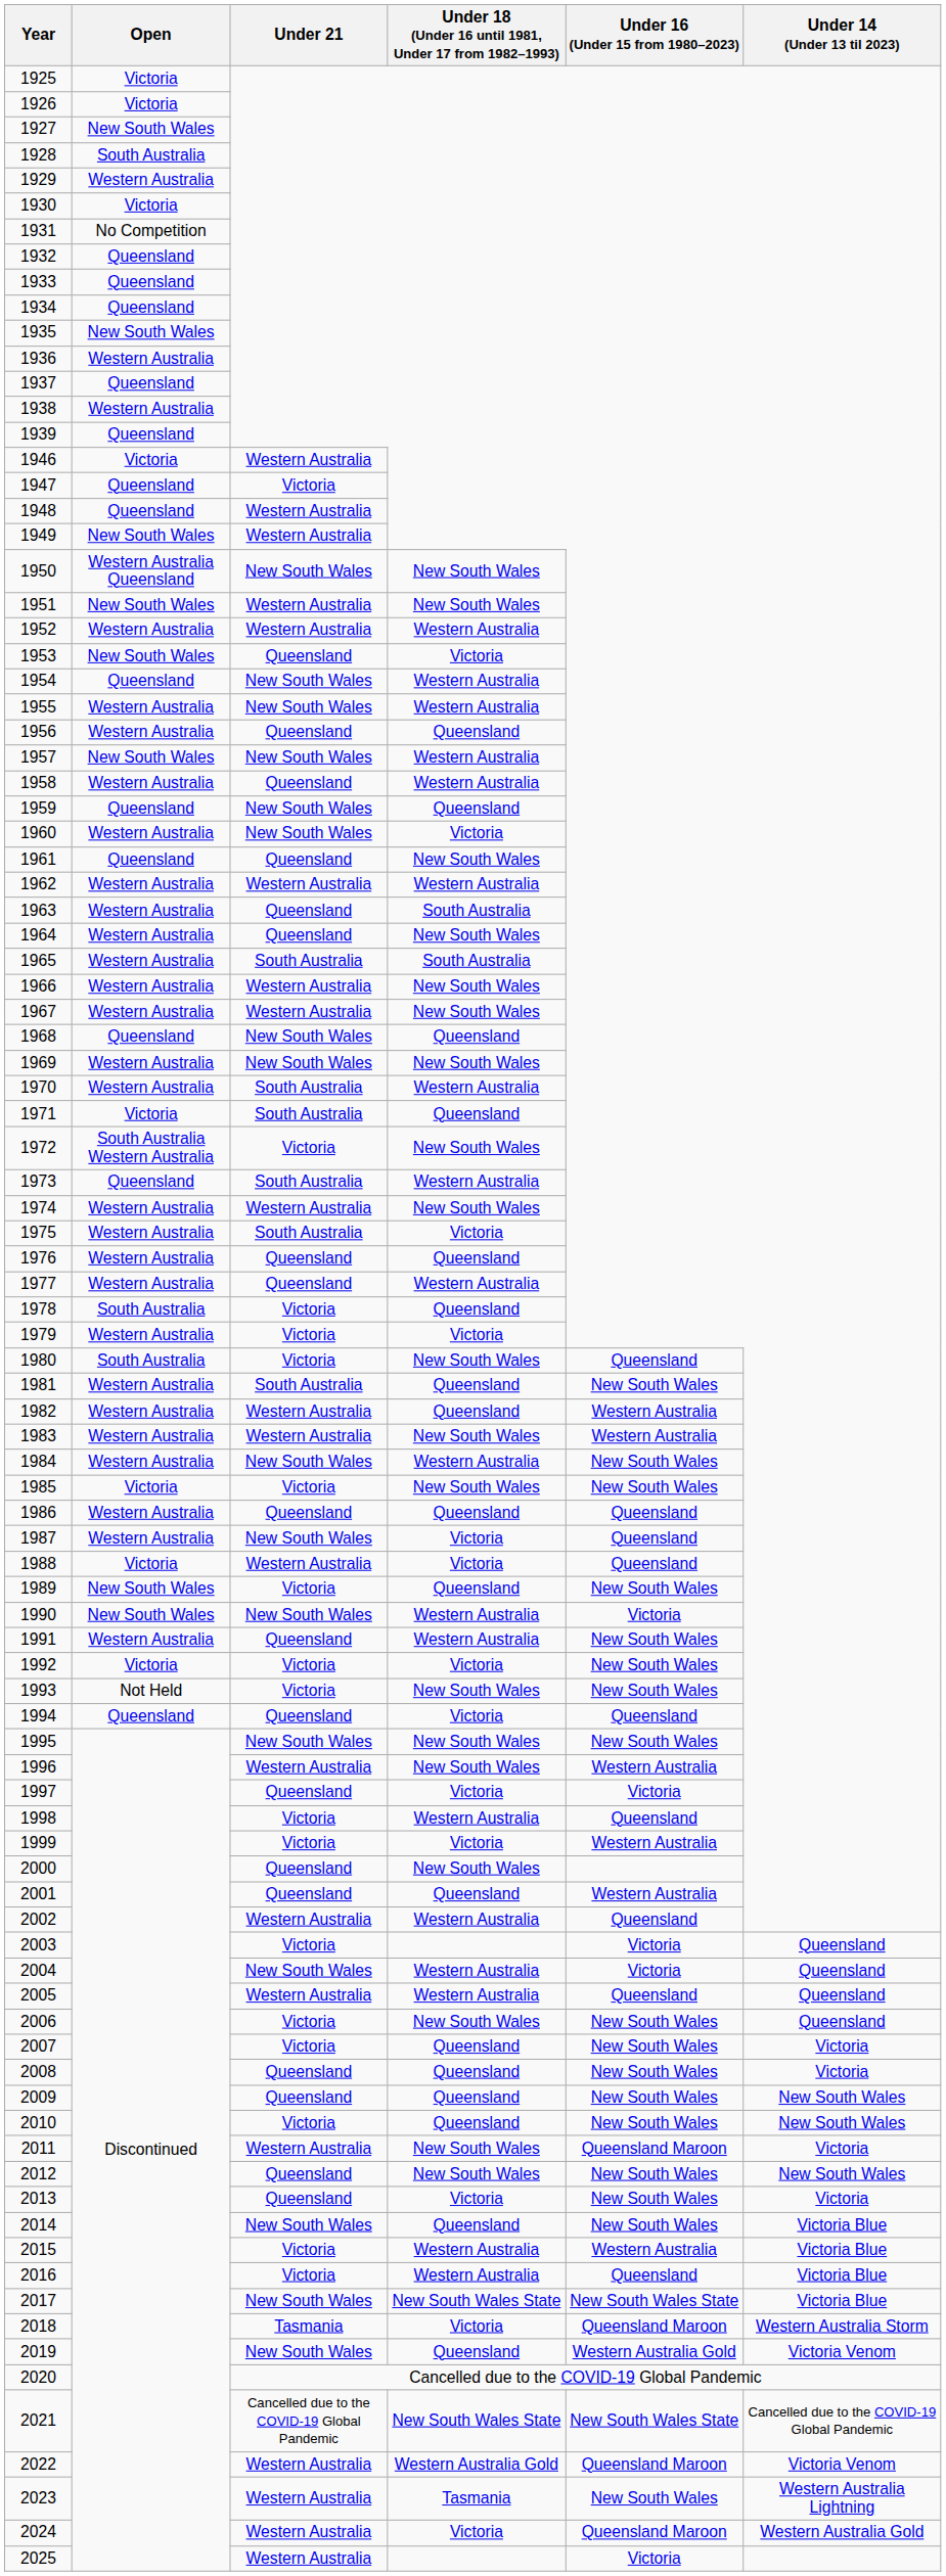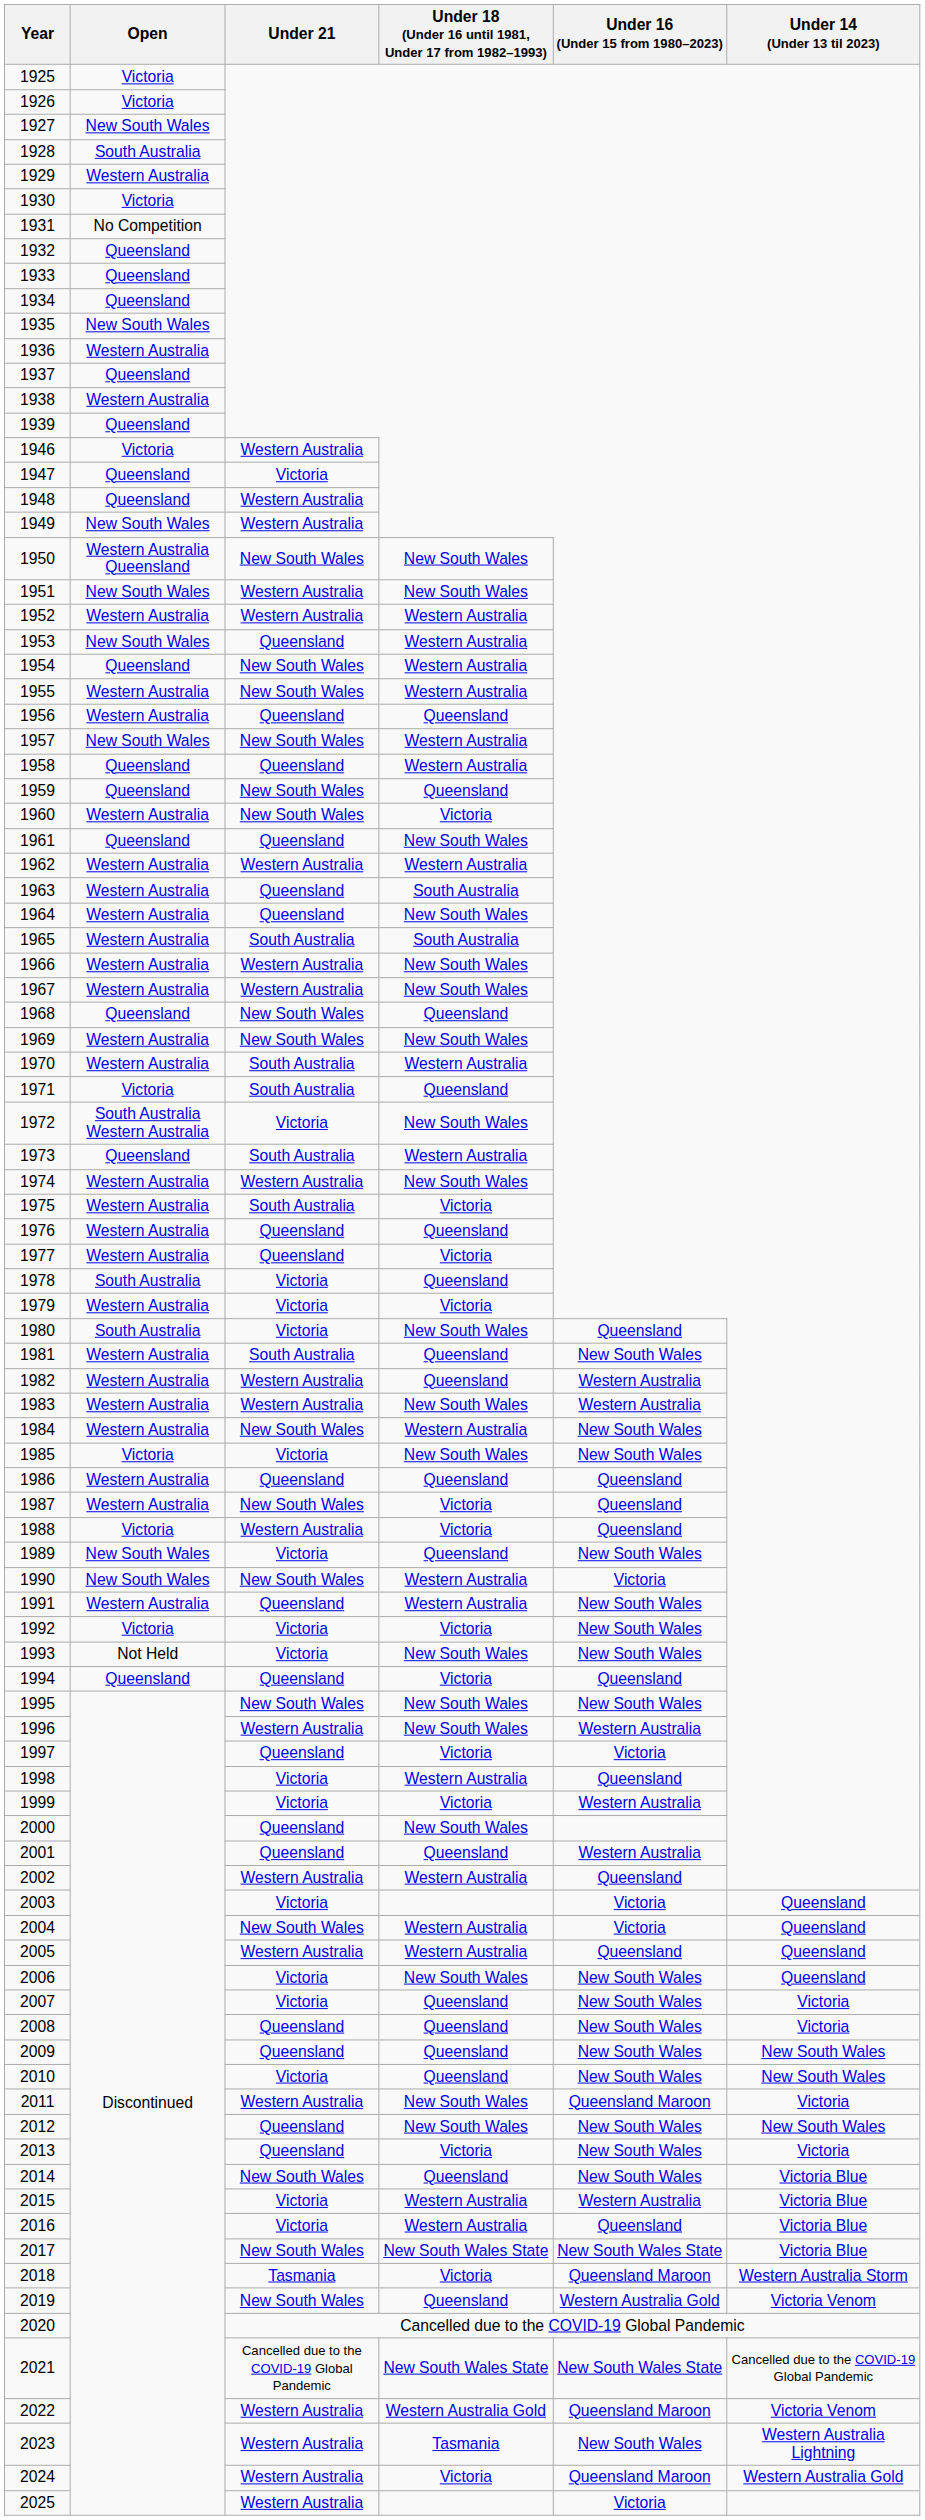 <table class="wikitable">
 <tr align=center>
 <th style="width: 60px;">Year</th>
 <th style="width: 150px;">Open</th>
 <th style="width: 150px;">Under 21</th>
 <th style="width: 170px;">Under 18<br><small>(Under 16 until 1981, Under 17 from 1982–1993)</small></th>
 <th style="width: 170px;">Under 16<br><small>(Under 15 from 1980–2023)</small></th>
 <th style="width: 190px;">Under 14<br><small>(Under 13 til 2023)</small></th>
 </tr>
 <tr align=center>
 <td>1925</td>
 <td><a href='#'>Victoria</a></td>
 </tr>
 <tr align=center>
 <td>1926</td>
 <td><a href='#'>Victoria</a></td>
 </tr>
 <tr align=center>
 <td>1927</td>
 <td><a href='#'>New South Wales</a></td>
 </tr>
 <tr align=center>
 <td>1928</td>
 <td><a href='#'>South Australia</a></td>
 </tr>
 <tr align=center>
 <td>1929</td>
 <td><a href='#'>Western Australia</a></td>
 </tr>
 <tr align=center>
 <td>1930</td>
 <td><a href='#'>Victoria</a></td>
 </tr>
 <tr align=center>
 <td>1931</td>
 <td>No Competition</td>
 </tr>
 <tr align=center>
 <td>1932</td>
 <td><a href='#'>Queensland</a></td>
 </tr>
 <tr align=center>
 <td>1933</td>
 <td><a href='#'>Queensland</a></td>
 </tr>
 <tr align=center>
 <td>1934</td>
 <td><a href='#'>Queensland</a></td>
 </tr>
 <tr align=center>
 <td>1935</td>
 <td><a href='#'>New South Wales</a></td>
 </tr>
 <tr align=center>
 <td>1936</td>
 <td><a href='#'>Western Australia</a></td>
 </tr>
 <tr align=center>
 <td>1937</td>
 <td><a href='#'>Queensland</a></td>
 </tr>
 <tr align=center>
 <td>1938</td>
 <td><a href='#'>Western Australia</a></td>
 </tr>
 <tr align=center>
 <td>1939</td>
 <td><a href='#'>Queensland</a></td>
 </tr>
 <tr align=center>
 <td>1946</td>
 <td><a href='#'>Victoria</a></td>
 <td><a href='#'>Western Australia</a></td>
 </tr>
 <tr align=center>
 <td>1947</td>
 <td><a href='#'>Queensland</a></td>
 <td><a href='#'>Victoria</a></td>
 </tr>
 <tr align=center>
 <td>1948</td>
 <td><a href='#'>Queensland</a></td>
 <td><a href='#'>Western Australia</a></td>
 </tr>
 <tr align=center>
 <td>1949</td>
 <td><a href='#'>New South Wales</a></td>
 <td><a href='#'>Western Australia</a></td>
 </tr>
 <tr align=center>
 <td>1950</td>
 <td><a href='#'>Western Australia</a><br><a href='#'>Queensland</a></td>
 <td><a href='#'>New South Wales</a></td>
 <td><a href='#'>New South Wales</a></td>
 </tr>
 <tr align=center>
 <td>1951</td>
 <td><a href='#'>New South Wales</a></td>
 <td><a href='#'>Western Australia</a></td>
 <td><a href='#'>New South Wales</a></td>
 </tr>
 <tr align=center>
 <td>1952</td>
 <td><a href='#'>Western Australia</a></td>
 <td><a href='#'>Western Australia</a></td>
 <td><a href='#'>Western Australia</a></td>
 </tr>
 <tr align=center>
 <td>1953</td>
 <td><a href='#'>New South Wales</a></td>
 <td><a href='#'>Queensland</a></td>
-<td><a href='#'>Victoria</a></td>
+<td><a href='#'>Western Australia</a></td>
 </tr>
 <tr align=center>
 <td>1954</td>
 <td><a href='#'>Queensland</a></td>
 <td><a href='#'>New South Wales</a></td>
 <td><a href='#'>Western Australia</a></td>
 </tr>
 <tr align=center>
 <td>1955</td>
 <td><a href='#'>Western Australia</a></td>
 <td><a href='#'>New South Wales</a></td>
 <td><a href='#'>Western Australia</a></td>
 </tr>
 <tr align=center>
 <td>1956</td>
 <td><a href='#'>Western Australia</a></td>
 <td><a href='#'>Queensland</a></td>
 <td><a href='#'>Queensland</a></td>
 </tr>
 <tr align=center>
 <td>1957</td>
 <td><a href='#'>New South Wales</a></td>
 <td><a href='#'>New South Wales</a></td>
 <td><a href='#'>Western Australia</a></td>
 </tr>
 <tr align=center>
 <td>1958</td>
-<td><a href='#'>Western Australia</a></td>
+<td><a href='#'>Queensland</a></td>
 <td><a href='#'>Queensland</a></td>
 <td><a href='#'>Western Australia</a></td>
 </tr>
 <tr align=center>
 <td>1959</td>
 <td><a href='#'>Queensland</a></td>
 <td><a href='#'>New South Wales</a></td>
 <td><a href='#'>Queensland</a></td>
 </tr>
 <tr align=center>
 <td>1960</td>
 <td><a href='#'>Western Australia</a></td>
 <td><a href='#'>New South Wales</a></td>
 <td><a href='#'>Victoria</a></td>
 </tr>
 <tr align=center>
 <td>1961</td>
 <td><a href='#'>Queensland</a></td>
 <td><a href='#'>Queensland</a></td>
 <td><a href='#'>New South Wales</a></td>
 </tr>
 <tr align=center>
 <td>1962</td>
 <td><a href='#'>Western Australia</a></td>
 <td><a href='#'>Western Australia</a></td>
 <td><a href='#'>Western Australia</a></td>
 </tr>
 <tr align=center>
 <td>1963</td>
 <td><a href='#'>Western Australia</a></td>
 <td><a href='#'>Queensland</a></td>
 <td><a href='#'>South Australia</a></td>
 </tr>
 <tr align=center>
 <td>1964</td>
 <td><a href='#'>Western Australia</a></td>
 <td><a href='#'>Queensland</a></td>
 <td><a href='#'>New South Wales</a></td>
 </tr>
 <tr align=center>
 <td>1965</td>
 <td><a href='#'>Western Australia</a></td>
 <td><a href='#'>South Australia</a></td>
 <td><a href='#'>South Australia</a></td>
 </tr>
 <tr align=center>
 <td>1966</td>
 <td><a href='#'>Western Australia</a></td>
 <td><a href='#'>Western Australia</a></td>
 <td><a href='#'>New South Wales</a></td>
 </tr>
 <tr align=center>
 <td>1967</td>
 <td><a href='#'>Western Australia</a></td>
 <td><a href='#'>Western Australia</a></td>
 <td><a href='#'>New South Wales</a></td>
 </tr>
 <tr align=center>
 <td>1968</td>
 <td><a href='#'>Queensland</a></td>
 <td><a href='#'>New South Wales</a></td>
 <td><a href='#'>Queensland</a></td>
 </tr>
 <tr align=center>
 <td>1969</td>
 <td><a href='#'>Western Australia</a></td>
 <td><a href='#'>New South Wales</a></td>
 <td><a href='#'>New South Wales</a></td>
 </tr>
 <tr align=center>
 <td>1970</td>
 <td><a href='#'>Western Australia</a></td>
 <td><a href='#'>South Australia</a></td>
 <td><a href='#'>Western Australia</a></td>
 </tr>
 <tr align=center>
 <td>1971</td>
 <td><a href='#'>Victoria</a></td>
 <td><a href='#'>South Australia</a></td>
 <td><a href='#'>Queensland</a></td>
 </tr>
 <tr align=center>
 <td>1972</td>
 <td><a href='#'>South Australia</a><br><a href='#'>Western Australia</a></td>
 <td><a href='#'>Victoria</a></td>
 <td><a href='#'>New South Wales</a></td>
 </tr>
 <tr align=center>
 <td>1973</td>
 <td><a href='#'>Queensland</a></td>
 <td><a href='#'>South Australia</a></td>
 <td><a href='#'>Western Australia</a></td>
 </tr>
 <tr align=center>
 <td>1974</td>
 <td><a href='#'>Western Australia</a></td>
 <td><a href='#'>Western Australia</a></td>
 <td><a href='#'>New South Wales</a></td>
 </tr>
 <tr align=center>
 <td>1975</td>
 <td><a href='#'>Western Australia</a></td>
 <td><a href='#'>South Australia</a></td>
 <td><a href='#'>Victoria</a></td>
 </tr>
 <tr align=center>
 <td>1976</td>
 <td><a href='#'>Western Australia</a></td>
 <td><a href='#'>Queensland</a></td>
 <td><a href='#'>Queensland</a></td>
 </tr>
 <tr align=center>
 <td>1977</td>
 <td><a href='#'>Western Australia</a></td>
 <td><a href='#'>Queensland</a></td>
-<td><a href='#'>Western Australia</a></td>
+<td><a href='#'>Victoria</a></td>
 </tr>
 <tr align=center>
 <td>1978</td>
 <td><a href='#'>South Australia</a></td>
 <td><a href='#'>Victoria</a></td>
 <td><a href='#'>Queensland</a></td>
 </tr>
 <tr align=center>
 <td>1979</td>
 <td><a href='#'>Western Australia</a></td>
 <td><a href='#'>Victoria</a></td>
 <td><a href='#'>Victoria</a></td>
 </tr>
 <tr align=center>
 <td>1980</td>
 <td><a href='#'>South Australia</a></td>
 <td><a href='#'>Victoria</a></td>
 <td><a href='#'>New South Wales</a></td>
 <td><a href='#'>Queensland</a></td>
 </tr>
 <tr align=center>
 <td>1981</td>
 <td><a href='#'>Western Australia</a></td>
 <td><a href='#'>South Australia</a></td>
 <td><a href='#'>Queensland</a></td>
 <td><a href='#'>New South Wales</a></td>
 </tr>
 <tr align=center>
 <td>1982</td>
 <td><a href='#'>Western Australia</a></td>
 <td><a href='#'>Western Australia</a></td>
 <td><a href='#'>Queensland</a></td>
 <td><a href='#'>Western Australia</a></td>
 </tr>
 <tr align=center>
 <td>1983</td>
 <td><a href='#'>Western Australia</a></td>
 <td><a href='#'>Western Australia</a></td>
 <td><a href='#'>New South Wales</a></td>
 <td><a href='#'>Western Australia</a></td>
 </tr>
 <tr align=center>
 <td>1984</td>
 <td><a href='#'>Western Australia</a></td>
 <td><a href='#'>New South Wales</a></td>
 <td><a href='#'>Western Australia</a></td>
 <td><a href='#'>New South Wales</a></td>
 </tr>
 <tr align=center>
 <td>1985</td>
 <td><a href='#'>Victoria</a></td>
 <td><a href='#'>Victoria</a></td>
 <td><a href='#'>New South Wales</a></td>
 <td><a href='#'>New South Wales</a></td>
 </tr>
 <tr align=center>
 <td>1986</td>
 <td><a href='#'>Western Australia</a></td>
 <td><a href='#'>Queensland</a></td>
 <td><a href='#'>Queensland</a></td>
 <td><a href='#'>Queensland</a></td>
 </tr>
 <tr align=center>
 <td>1987</td>
 <td><a href='#'>Western Australia</a></td>
 <td><a href='#'>New South Wales</a></td>
 <td><a href='#'>Victoria</a></td>
 <td><a href='#'>Queensland</a></td>
 </tr>
 <tr align=center>
 <td>1988</td>
 <td><a href='#'>Victoria</a></td>
 <td><a href='#'>Western Australia</a></td>
 <td><a href='#'>Victoria</a></td>
 <td><a href='#'>Queensland</a></td>
 </tr>
 <tr align=center>
 <td>1989</td>
 <td><a href='#'>New South Wales</a></td>
 <td><a href='#'>Victoria</a></td>
 <td><a href='#'>Queensland</a></td>
 <td><a href='#'>New South Wales</a></td>
 </tr>
 <tr align=center>
 <td>1990</td>
 <td><a href='#'>New South Wales</a></td>
 <td><a href='#'>New South Wales</a></td>
 <td><a href='#'>Western Australia</a></td>
 <td><a href='#'>Victoria</a></td>
 </tr>
 <tr align=center>
 <td>1991</td>
 <td><a href='#'>Western Australia</a></td>
 <td><a href='#'>Queensland</a></td>
 <td><a href='#'>Western Australia</a></td>
 <td><a href='#'>New South Wales</a></td>
 </tr>
 <tr align=center>
 <td>1992</td>
 <td><a href='#'>Victoria</a></td>
 <td><a href='#'>Victoria</a></td>
 <td><a href='#'>Victoria</a></td>
 <td><a href='#'>New South Wales</a></td>
 </tr>
 <tr align=center>
 <td>1993</td>
 <td>Not Held</td>
 <td><a href='#'>Victoria</a></td>
 <td><a href='#'>New South Wales</a></td>
 <td><a href='#'>New South Wales</a></td>
 </tr>
 <tr align=center>
 <td>1994</td>
 <td><a href='#'>Queensland</a></td>
 <td><a href='#'>Queensland</a></td>
 <td><a href='#'>Victoria</a></td>
 <td><a href='#'>Queensland</a></td>
 </tr>
 <tr align=center>
 <td>1995</td>
 <td rowspan="31">Discontinued</td>
 <td><a href='#'>New South Wales</a></td>
 <td><a href='#'>New South Wales</a></td>
 <td><a href='#'>New South Wales</a></td>
 </tr>
 <tr align=center>
 <td>1996</td>
 <td><a href='#'>Western Australia</a></td>
 <td><a href='#'>New South Wales</a></td>
 <td><a href='#'>Western Australia</a></td>
 </tr>
 <tr align=center>
 <td>1997</td>
 <td><a href='#'>Queensland</a></td>
 <td><a href='#'>Victoria</a></td>
 <td><a href='#'>Victoria</a></td>
 </tr>
 <tr align=center>
 <td>1998</td>
 <td><a href='#'>Victoria</a></td>
 <td><a href='#'>Western Australia</a></td>
 <td><a href='#'>Queensland</a></td>
 </tr>
 <tr align=center>
 <td>1999</td>
 <td><a href='#'>Victoria</a></td>
 <td><a href='#'>Victoria</a></td>
 <td><a href='#'>Western Australia</a></td>
 </tr>
 <tr align=center>
 <td>2000</td>
 <td><a href='#'>Queensland</a></td>
 <td><a href='#'>New South Wales</a></td>
 <td></td>
 </tr>
 <tr align=center>
 <td>2001</td>
 <td><a href='#'>Queensland</a></td>
 <td><a href='#'>Queensland</a></td>
 <td><a href='#'>Western Australia</a></td>
 </tr>
 <tr align=center>
 <td>2002</td>
 <td><a href='#'>Western Australia</a></td>
 <td><a href='#'>Western Australia</a></td>
 <td><a href='#'>Queensland</a></td>
 </tr>
 <tr align=center>
 <td>2003</td>
 <td><a href='#'>Victoria</a></td>
 <td></td>
 <td><a href='#'>Victoria</a></td>
 <td><a href='#'>Queensland</a></td>
 </tr>
 <tr align=center>
 <td>2004</td>
 <td><a href='#'>New South Wales</a></td>
 <td><a href='#'>Western Australia</a></td>
 <td><a href='#'>Victoria</a></td>
 <td><a href='#'>Queensland</a></td>
 </tr>
 <tr align=center>
 <td>2005</td>
 <td><a href='#'>Western Australia</a></td>
 <td><a href='#'>Western Australia</a></td>
 <td><a href='#'>Queensland</a></td>
 <td><a href='#'>Queensland</a></td>
 </tr>
 <tr align=center>
 <td>2006</td>
 <td><a href='#'>Victoria</a></td>
 <td><a href='#'>New South Wales</a></td>
 <td><a href='#'>New South Wales</a></td>
 <td><a href='#'>Queensland</a></td>
 </tr>
 <tr align=center>
 <td>2007</td>
 <td><a href='#'>Victoria</a></td>
 <td><a href='#'>Queensland</a></td>
 <td><a href='#'>New South Wales</a></td>
 <td><a href='#'>Victoria</a></td>
 </tr>
 <tr align=center>
 <td>2008</td>
 <td><a href='#'>Queensland</a></td>
 <td><a href='#'>Queensland</a></td>
 <td><a href='#'>New South Wales</a></td>
 <td><a href='#'>Victoria</a></td>
 </tr>
 <tr align=center>
 <td>2009</td>
 <td><a href='#'>Queensland</a></td>
 <td><a href='#'>Queensland</a></td>
 <td><a href='#'>New South Wales</a></td>
 <td><a href='#'>New South Wales</a></td>
 </tr>
 <tr align=center>
 <td>2010</td>
 <td><a href='#'>Victoria</a></td>
 <td><a href='#'>Queensland</a></td>
 <td><a href='#'>New South Wales</a></td>
 <td><a href='#'>New South Wales</a></td>
 </tr>
 <tr align=center>
 <td>2011</td>
 <td><a href='#'>Western Australia</a></td>
 <td><a href='#'>New South Wales</a></td>
 <td><a href='#'>Queensland Maroon</a></td>
 <td><a href='#'>Victoria</a></td>
 </tr>
 <tr align=center>
 <td>2012</td>
 <td><a href='#'>Queensland</a></td>
 <td><a href='#'>New South Wales</a></td>
 <td><a href='#'>New South Wales</a></td>
 <td><a href='#'>New South Wales</a></td>
 </tr>
 <tr align=center>
 <td>2013</td>
 <td><a href='#'>Queensland</a></td>
 <td><a href='#'>Victoria</a></td>
 <td><a href='#'>New South Wales</a></td>
 <td><a href='#'>Victoria</a></td>
 </tr>
 <tr align=center>
 <td>2014</td>
 <td><a href='#'>New South Wales</a></td>
 <td><a href='#'>Queensland</a></td>
 <td><a href='#'>New South Wales</a></td>
 <td><a href='#'>Victoria Blue</a></td>
 </tr>
 <tr align=center>
 <td>2015</td>
 <td><a href='#'>Victoria</a></td>
 <td><a href='#'>Western Australia</a></td>
 <td><a href='#'>Western Australia</a></td>
 <td><a href='#'>Victoria Blue</a></td>
 </tr>
 <tr align=center>
 <td>2016</td>
 <td><a href='#'>Victoria</a></td>
 <td><a href='#'>Western Australia</a></td>
 <td><a href='#'>Queensland</a></td>
 <td><a href='#'>Victoria Blue</a></td>
 </tr>
 <tr align=center>
 <td>2017</td>
 <td><a href='#'>New South Wales</a></td>
 <td><a href='#'>New South Wales State</a></td>
 <td><a href='#'>New South Wales State</a></td>
 <td><a href='#'>Victoria Blue</a></td>
 </tr>
 <tr align=center>
 <td>2018</td>
 <td><a href='#'>Tasmania</a></td>
 <td><a href='#'>Victoria</a></td>
 <td><a href='#'>Queensland Maroon</a></td>
 <td><a href='#'>Western Australia Storm</a></td>
 </tr>
 <tr align=center>
 <td>2019</td>
 <td><a href='#'>New South Wales</a></td>
 <td><a href='#'>Queensland</a></td>
 <td><a href='#'>Western Australia Gold</a></td>
 <td><a href='#'>Victoria Venom</a></td>
 </tr>
 <tr align=center>
 <td>2020</td>
 <td colspan="4">Cancelled due to the <a href='#'>COVID-19</a> Global Pandemic</td>
 </tr>
 <tr align=center>
 <td>2021</td>
 <td><small>Cancelled due to the <a href='#'>COVID-19</a> Global Pandemic</small></td>
 <td><a href='#'>New South Wales State</a></td>
 <td><a href='#'>New South Wales State</a></td>
 <td><small>Cancelled due to the <a href='#'>COVID-19</a> Global Pandemic</small></td>
 </tr>
 <tr align=center>
 <td>2022</td>
 <td><a href='#'>Western Australia</a></td>
 <td><a href='#'>Western Australia Gold</a></td>
 <td><a href='#'>Queensland Maroon</a></td>
 <td><a href='#'>Victoria Venom</a></td>
 </tr>
 <tr align=center>
 <td>2023</td>
 <td><a href='#'>Western Australia</a></td>
 <td><a href='#'>Tasmania</a></td>
 <td><a href='#'>New South Wales</a></td>
 <td><a href='#'>Western Australia Lightning</a></td>
 </tr>
 <tr align=center>
 <td>2024</td>
 <td><a href='#'>Western Australia</a></td>
 <td><a href='#'>Victoria</a></td>
 <td><a href='#'>Queensland Maroon</a></td>
 <td><a href='#'>Western Australia Gold</a></td>
 </tr>
 <tr align=center>
 <td>2025</td>
 <td><a href='#'>Western Australia</a></td>
 <td></td>
 <td><a href='#'>Victoria</a></td>
 <td></td>
 </tr>
 </table>
